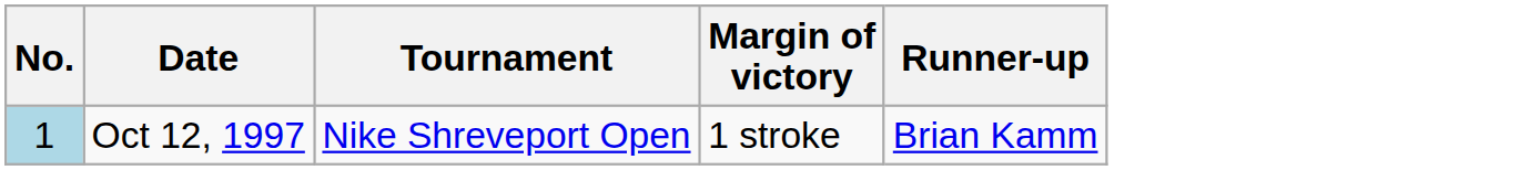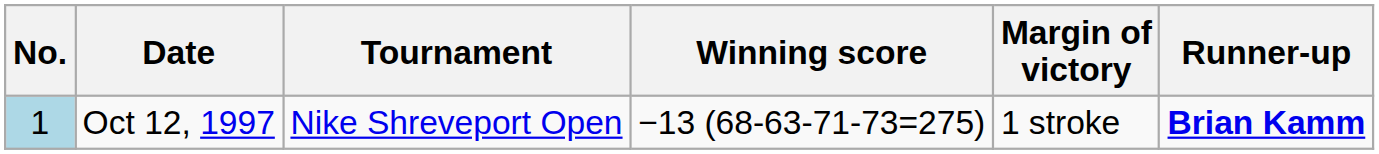 <table class="wikitable" style="font-size:95%;">
 <tr>
 <th>No.</th>
 <th>Date</th>
 <th>Tournament</th>
+<th>Winning score</th>
 <th>Margin of<br>victory</th>
 <th>Runner-up</th>
 </tr>
 <tr>
 <td align=center style="background: lightblue;">1</td>
 <td align=right>Oct 12, <a href='#'>1997</a></td>
 <td><a href='#'>Nike Shreveport Open</a></td>
+<td>−13 (68-63-71-73=275)</td>
 <td>1 stroke</td>
-<td> <a href='#'>Brian Kamm</a></td>
+<td><strong> <a href='#'>Brian Kamm</a></strong></td>
 </tr>
 </table>
